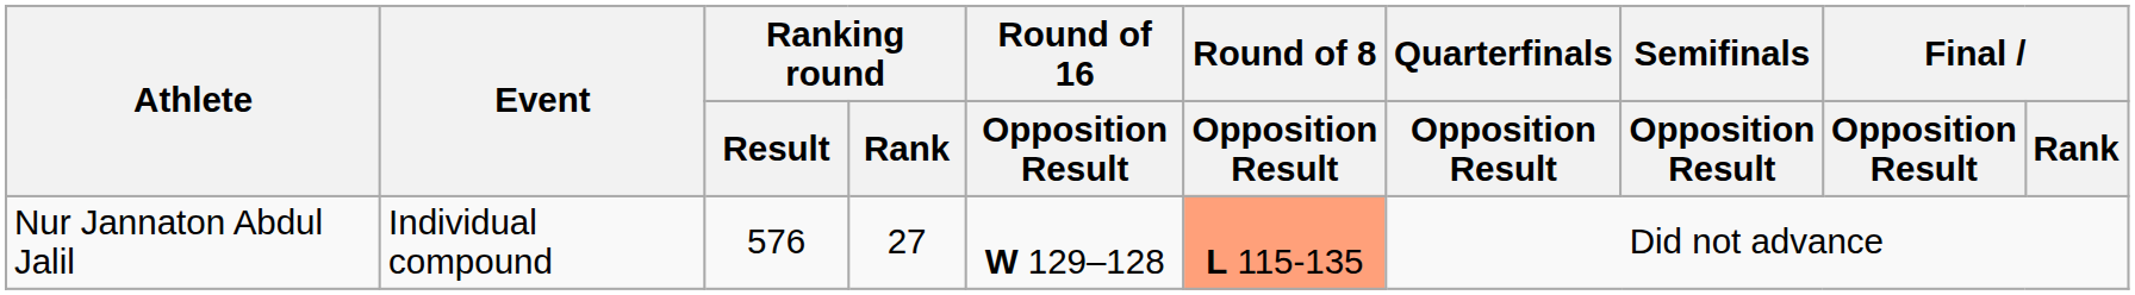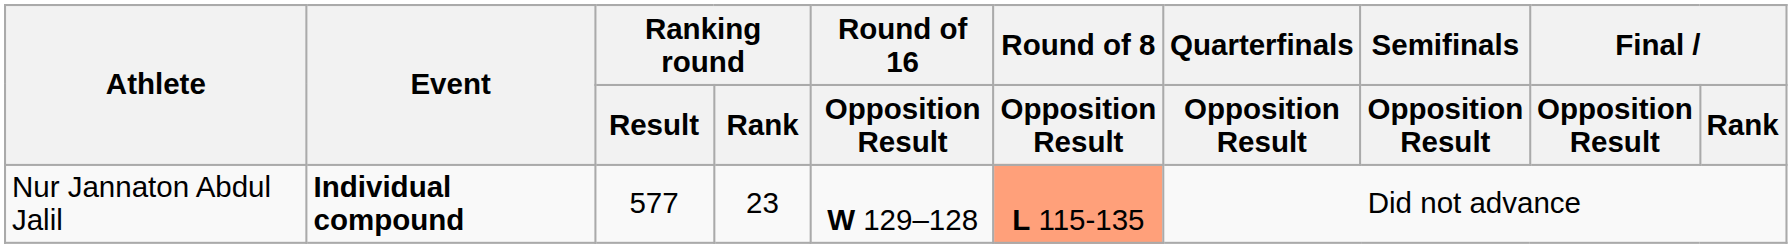 <table class=wikitable style="font-size:90%">
 <tr>
 <th rowspan="2">Athlete</th>
 <th rowspan="2">Event</th>
 <th colspan="2">Ranking round</th>
 <th>Round of 16</th>
 <th>Round of 8</th>
 <th>Quarterfinals</th>
 <th>Semifinals</th>
 <th colspan="2">Final / </th>
 </tr>
 <tr>
 <th>Result</th>
 <th>Rank</th>
 <th>Opposition<br>Result</th>
 <th>Opposition<br>Result</th>
 <th>Opposition<br>Result</th>
 <th>Opposition<br>Result</th>
 <th>Opposition<br>Result</th>
 <th>Rank</th>
 </tr>
 <tr align=center>
 <td align=left>Nur Jannaton Abdul Jalil</td>
-<td align=left>Individual compound</td>
-<td>576</td>
-<td>27</td>
+<td align=left><strong>Individual compound</strong></td>
+<td>577</td>
+<td>23</td>
 <td><br><strong>W</strong> 129–128</td>
 <td style="background: lightsalmon;"><br><strong>L</strong> 115-135</td>
 <td colspan="4">Did not advance</td>
 </tr>
 </table>
